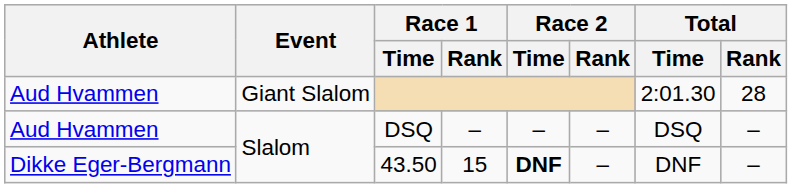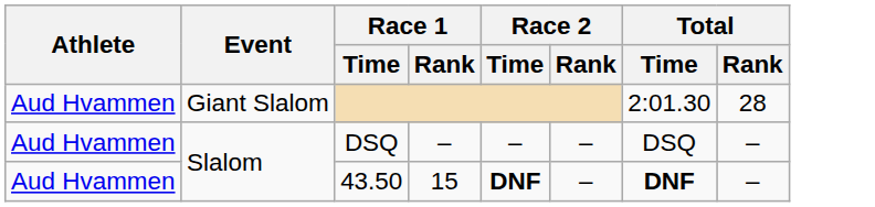 <table class="wikitable" style="font-size:90%">
 <tr>
 <th rowspan="2">Athlete</th>
 <th rowspan="2">Event</th>
 <th colspan="2">Race 1</th>
 <th colspan="2">Race 2</th>
 <th colspan="2">Total</th>
 </tr>
 <tr>
 <th>Time</th>
 <th>Rank</th>
 <th>Time</th>
 <th>Rank</th>
 <th>Time</th>
 <th>Rank</th>
 </tr>
 <tr>
 <td><a href='#'>Aud Hvammen</a></td>
 <td>Giant Slalom</td>
 <td colspan="4" bgcolor="wheat"></td>
 <td align="center">2:01.30</td>
 <td align="center">28</td>
 </tr>
 <tr>
 <td><a href='#'>Aud Hvammen</a></td>
 <td rowspan="2">Slalom</td>
 <td align="center">DSQ</td>
 <td align="center">–</td>
 <td align="center">–</td>
 <td align="center">–</td>
 <td align="center">DSQ</td>
 <td align="center">–</td>
 </tr>
 <tr>
-<td><a href='#'>Dikke Eger-Bergmann</a></td>
+<td><a href='#'>Aud Hvammen</a></td>
 <td align="center">43.50</td>
 <td align="center">15</td>
 <td align="center"><strong>DNF</strong></td>
 <td align="center">–</td>
-<td align="center">DNF</td>
+<td align="center"><strong>DNF</strong></td>
 <td align="center">–</td>
 </tr>
 </table>
